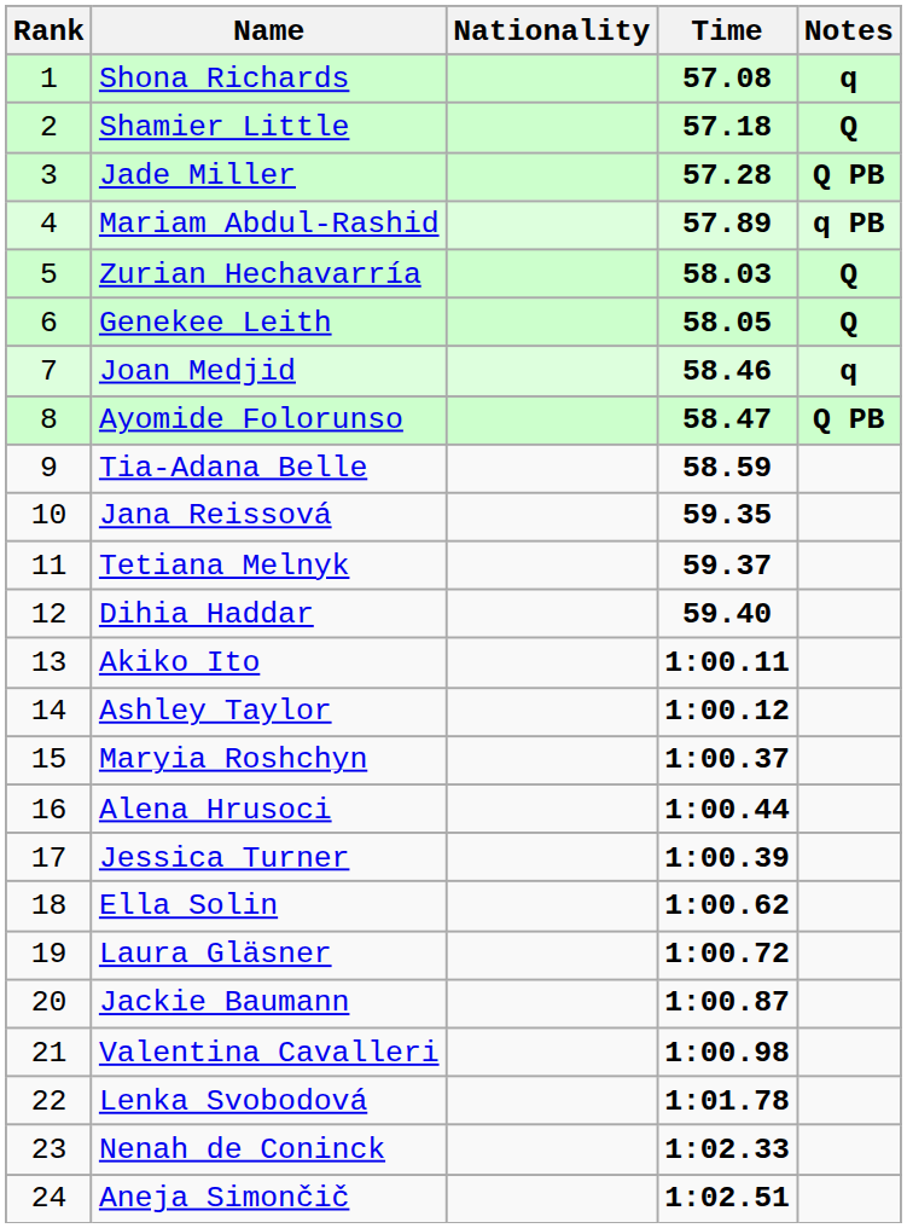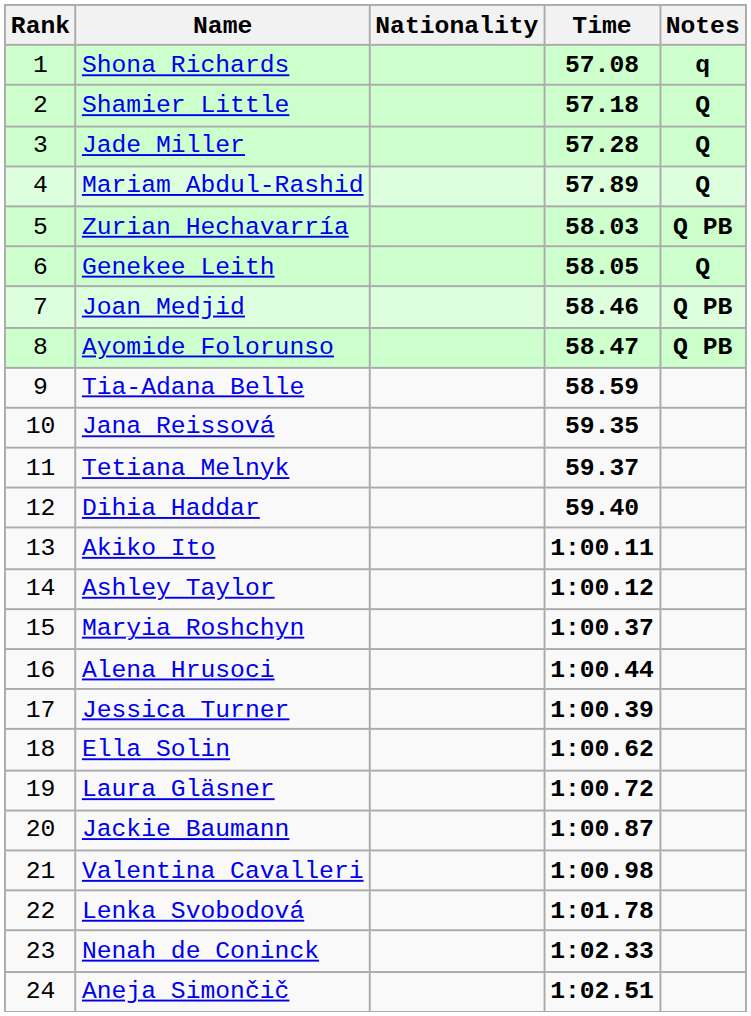 <table class="wikitable sortable" style="text-align:center">
 <tr>
 <th>Rank</th>
 <th>Name</th>
 <th>Nationality</th>
 <th>Time</th>
 <th>Notes</th>
 </tr>
 <tr bgcolor=ccffcc>
 <td>1</td>
 <td align=left><a href='#'>Shona Richards</a></td>
 <td align=left></td>
 <td><strong>57.08</strong></td>
 <td><strong>q</strong></td>
 </tr>
 <tr bgcolor=ccffcc>
 <td>2</td>
 <td align=left><a href='#'>Shamier Little</a></td>
 <td align=left></td>
 <td><strong>57.18</strong></td>
 <td><strong>Q</strong></td>
 </tr>
 <tr bgcolor=ccffcc>
 <td>3</td>
 <td align=left><a href='#'>Jade Miller</a></td>
 <td align=left></td>
 <td><strong>57.28</strong></td>
-<td><strong>Q PB</strong></td>
+<td><strong>Q</strong></td>
 </tr>
 <tr bgcolor=ddffdd>
 <td>4</td>
 <td align=left><a href='#'>Mariam Abdul-Rashid</a></td>
 <td align=left></td>
 <td><strong>57.89</strong></td>
-<td><strong>q PB</strong></td>
+<td><strong>Q</strong></td>
 </tr>
 <tr bgcolor=ccffcc>
 <td>5</td>
 <td align=left><a href='#'>Zurian Hechavarría</a></td>
 <td align=left></td>
 <td><strong>58.03</strong></td>
-<td><strong>Q</strong></td>
+<td><strong>Q PB</strong></td>
 </tr>
 <tr bgcolor=ccffcc>
 <td>6</td>
 <td align=left><a href='#'>Genekee Leith</a></td>
 <td align=left></td>
 <td><strong>58.05</strong></td>
 <td><strong>Q</strong></td>
 </tr>
 <tr bgcolor=ddffdd>
 <td>7</td>
 <td align=left><a href='#'>Joan Medjid</a></td>
 <td align=left></td>
 <td><strong>58.46</strong></td>
-<td><strong>q</strong></td>
+<td><strong>Q PB</strong></td>
 </tr>
 <tr bgcolor=ccffcc>
 <td>8</td>
 <td align=left><a href='#'>Ayomide Folorunso</a></td>
 <td align=left></td>
 <td><strong>58.47</strong></td>
 <td><strong>Q PB</strong></td>
 </tr>
 <tr>
 <td>9</td>
 <td align=left><a href='#'>Tia-Adana Belle</a></td>
 <td align=left></td>
 <td><strong>58.59</strong></td>
 <td></td>
 </tr>
 <tr>
 <td>10</td>
 <td align=left><a href='#'>Jana Reissová</a></td>
 <td align=left></td>
 <td><strong>59.35</strong></td>
 <td></td>
 </tr>
 <tr>
 <td>11</td>
 <td align=left><a href='#'>Tetiana Melnyk</a></td>
 <td align=left></td>
 <td><strong>59.37</strong></td>
 <td></td>
 </tr>
 <tr>
 <td>12</td>
 <td align=left><a href='#'>Dihia Haddar</a></td>
 <td align=left></td>
 <td><strong>59.40</strong></td>
 <td></td>
 </tr>
 <tr>
 <td>13</td>
 <td align=left><a href='#'>Akiko Ito</a></td>
 <td align=left></td>
 <td><strong>1:00.11</strong></td>
 <td></td>
 </tr>
 <tr>
 <td>14</td>
 <td align=left><a href='#'>Ashley Taylor</a></td>
 <td align=left></td>
 <td><strong>1:00.12</strong></td>
 <td></td>
 </tr>
 <tr>
 <td>15</td>
 <td align=left><a href='#'>Maryia Roshchyn</a></td>
 <td align=left></td>
 <td><strong>1:00.37</strong></td>
 <td></td>
 </tr>
 <tr>
 <td>16</td>
 <td align=left><a href='#'>Alena Hrusoci</a></td>
 <td align=left></td>
 <td><strong>1:00.44</strong></td>
 <td></td>
 </tr>
 <tr>
 <td>17</td>
 <td align=left><a href='#'>Jessica Turner</a></td>
 <td align=left></td>
 <td><strong>1:00.39 </strong></td>
 <td></td>
 </tr>
 <tr>
 <td>18</td>
 <td align=left><a href='#'>Ella Solin</a></td>
 <td align=left></td>
 <td><strong>1:00.62</strong></td>
 <td></td>
 </tr>
 <tr>
 <td>19</td>
 <td align=left><a href='#'>Laura Gläsner</a></td>
 <td align=left></td>
 <td><strong>1:00.72</strong></td>
 <td></td>
 </tr>
 <tr>
 <td>20</td>
 <td align=left><a href='#'>Jackie Baumann</a></td>
 <td align=left></td>
 <td><strong>1:00.87</strong></td>
 <td></td>
 </tr>
 <tr>
 <td>21</td>
 <td align=left><a href='#'>Valentina Cavalleri</a></td>
 <td align=left></td>
 <td><strong>1:00.98</strong></td>
 <td></td>
 </tr>
 <tr>
 <td>22</td>
 <td align=left><a href='#'>Lenka Svobodová</a></td>
 <td align=left></td>
 <td><strong>1:01.78</strong></td>
 <td></td>
 </tr>
 <tr>
 <td>23</td>
 <td align=left><a href='#'>Nenah de Coninck</a></td>
 <td align=left></td>
 <td><strong>1:02.33</strong></td>
 <td></td>
 </tr>
 <tr>
 <td>24</td>
 <td align=left><a href='#'>Aneja Simončič</a></td>
 <td align=left></td>
 <td><strong>1:02.51</strong></td>
 <td></td>
 </tr>
 </table>
